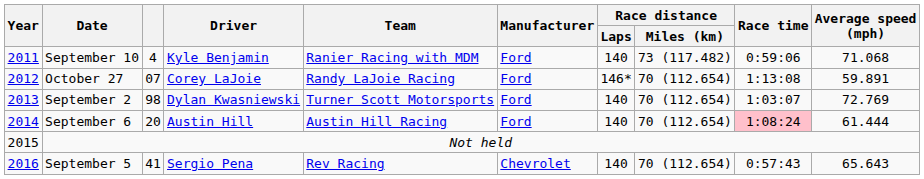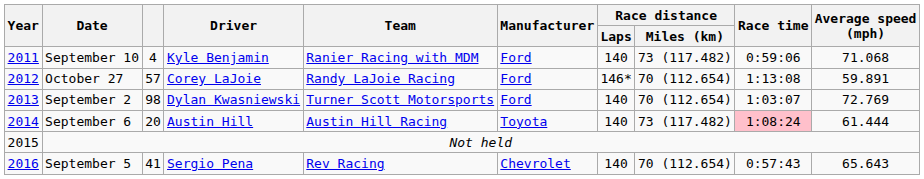 <table class="wikitable">
 <tr>
 <th rowspan="2">Year</th>
 <th rowspan="2">Date</th>
 <th rowspan="2"></th>
 <th rowspan="2">Driver</th>
 <th rowspan="2">Team</th>
 <th rowspan="2">Manufacturer</th>
 <th colspan="2">Race distance</th>
 <th rowspan="2">Race time</th>
 <th rowspan="2">Average speed<br>(mph)</th>
 </tr>
 <tr>
 <th>Laps</th>
 <th>Miles (km)</th>
 </tr>
 <tr>
 <td><a href='#'>2011</a></td>
 <td>September 10</td>
 <td align="center">4</td>
 <td><a href='#'>Kyle Benjamin</a></td>
 <td><a href='#'>Ranier Racing with MDM</a></td>
 <td><a href='#'>Ford</a></td>
 <td align="center">140</td>
 <td align="center">73 (117.482)</td>
 <td align="center">0:59:06</td>
 <td align="center">71.068</td>
 </tr>
 <tr>
 <td><a href='#'>2012</a></td>
 <td>October 27</td>
-<td align="center">07</td>
+<td align="center">57</td>
 <td><a href='#'>Corey LaJoie</a></td>
 <td><a href='#'>Randy LaJoie Racing</a></td>
 <td><a href='#'>Ford</a></td>
 <td align="center">146*</td>
 <td align="center">70 (112.654)</td>
 <td align="center">1:13:08</td>
 <td align="center">59.891</td>
 </tr>
 <tr>
 <td><a href='#'>2013</a></td>
 <td>September 2</td>
 <td align="center">98</td>
 <td><a href='#'>Dylan Kwasniewski</a></td>
 <td><a href='#'>Turner Scott Motorsports</a></td>
 <td><a href='#'>Ford</a></td>
 <td align="center">140</td>
 <td align="center">70 (112.654)</td>
 <td align="center">1:03:07</td>
 <td align="center">72.769</td>
 </tr>
 <tr>
 <td><a href='#'>2014</a></td>
 <td>September 6</td>
 <td align="center">20</td>
 <td><a href='#'>Austin Hill</a></td>
 <td><a href='#'>Austin Hill Racing</a></td>
-<td><a href='#'>Ford</a></td>
+<td><a href='#'>Toyota</a></td>
 <td align="center">140</td>
-<td align="center">70 (112.654)</td>
+<td align="center">73 (117.482)</td>
 <td align="center" style="background: pink;">1:08:24</td>
 <td align="center">61.444</td>
 </tr>
 <tr>
 <td align="center">2015</td>
 <td colspan="9" align="center"><em>Not held</em></td>
 </tr>
 <tr>
 <td><a href='#'>2016</a></td>
 <td>September 5</td>
 <td align="center">41</td>
 <td><a href='#'>Sergio Pena</a></td>
 <td><a href='#'>Rev Racing</a></td>
 <td><a href='#'>Chevrolet</a></td>
 <td align="center">140</td>
 <td align="center">70 (112.654)</td>
 <td align="center">0:57:43</td>
 <td align="center">65.643</td>
 </tr>
 </table>
